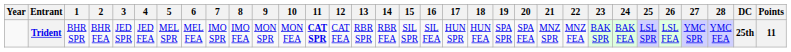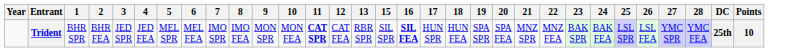 <table class="wikitable" style="text-align:center; font-size:85%">
 <tr>
 <th scope="col">Year</th>
 <th scope="col">Entrant</th>
 <th scope="col">1</th>
 <th scope="col">2</th>
 <th scope="col">3</th>
 <th scope="col">4</th>
 <th scope="col">5</th>
 <th scope="col">6</th>
 <th scope="col">7</th>
 <th scope="col">8</th>
 <th scope="col">9</th>
 <th scope="col">10</th>
 <th scope="col">11</th>
 <th scope="col">12</th>
 <th scope="col">13</th>
-<th scope="col">14</th>
 <th scope="col">15</th>
 <th scope="col">16</th>
 <th scope="col">17</th>
 <th scope="col">18</th>
 <th scope="col">19</th>
 <th scope="col">20</th>
 <th scope="col">21</th>
 <th scope="col">22</th>
 <th scope="col">23</th>
 <th scope="col">24</th>
 <th scope="col">25</th>
 <th scope="col">26</th>
 <th scope="col">27</th>
 <th scope="col">28</th>
 <th scope="col">DC</th>
 <th scope="col">Points</th>
 </tr>
 <tr>
 <td scope="row"></td>
 <th><a href='#'>Trident</a></th>
 <td><a href='#'>BHR<br>SPR</a></td>
 <td><a href='#'>BHR<br>FEA</a></td>
 <td><a href='#'>JED<br>SPR</a></td>
 <td><a href='#'>JED<br>FEA</a></td>
 <td><a href='#'>MEL<br>SPR</a></td>
 <td><a href='#'>MEL<br>FEA</a></td>
 <td><a href='#'>IMO<br>SPR</a></td>
 <td><a href='#'>IMO<br>FEA</a></td>
 <td><a href='#'>MON<br>SPR</a></td>
 <td><a href='#'>MON<br>FEA</a></td>
 <td><strong><a href='#'>CAT<br>SPR</a></strong></td>
 <td><a href='#'>CAT<br>FEA</a></td>
 <td><a href='#'>RBR<br>SPR</a></td>
-<td><a href='#'>RBR<br>FEA</a></td>
 <td><a href='#'>SIL<br>SPR</a></td>
-<td><a href='#'>SIL<br>FEA</a></td>
+<td><strong><a href='#'>SIL<br>FEA</a></strong></td>
 <td><a href='#'>HUN<br>SPR</a></td>
 <td><a href='#'>HUN<br>FEA</a></td>
 <td><a href='#'>SPA<br>SPR</a></td>
 <td><a href='#'>SPA<br>FEA</a></td>
 <td><a href='#'>MNZ<br>SPR</a></td>
 <td><a href='#'>MNZ<br>FEA</a></td>
 <td style="background:#DFFFDF;"><a href='#'>BAK<br>SPR</a><br></td>
 <td style="background:#DFFFDF;"><a href='#'>BAK<br>FEA</a><br></td>
 <td style="background:#CFCFFF;"><a href='#'>LSL<br>SPR</a><br></td>
 <td style="background:#DFFFDF;"><a href='#'>LSL<br>FEA</a><br></td>
 <td style="background:#CFCFFF;"><a href='#'>YMC<br>SPR</a><br></td>
 <td style="background:#CFCFFF;"><a href='#'>YMC<br>FEA</a><br></td>
 <th>25th</th>
-<th>11</th>
+<th>10</th>
 </tr>
 </table>
